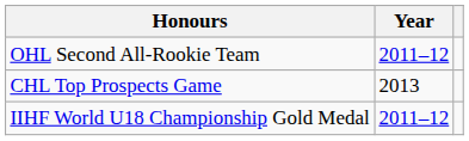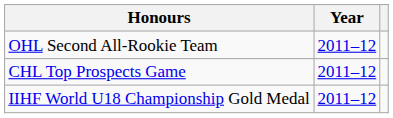 <table class="wikitable">
 <tr>
 <th>Honours</th>
 <th>Year</th>
 <th></th>
 </tr>
 <tr>
 <td><a href='#'>OHL</a> Second All-Rookie Team</td>
 <td><a href='#'>2011–12</a></td>
 <td></td>
 </tr>
 <tr>
 <td><a href='#'>CHL Top Prospects Game</a></td>
-<td>2013</td>
+<td><a href='#'>2011–12</a></td>
 <td></td>
 </tr>
 <tr>
 <td><a href='#'>IIHF World U18 Championship</a> Gold Medal</td>
 <td><a href='#'>2011–12</a></td>
 <td></td>
 </tr>
 </table>
